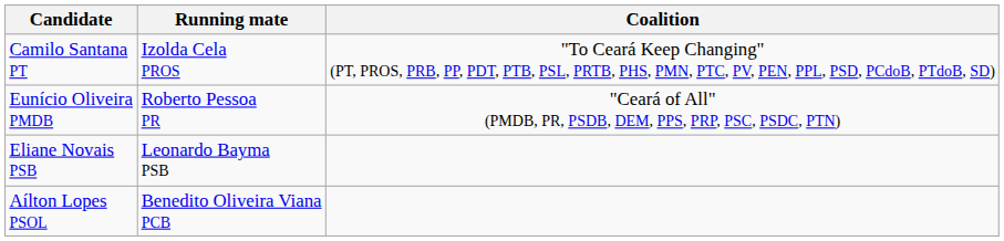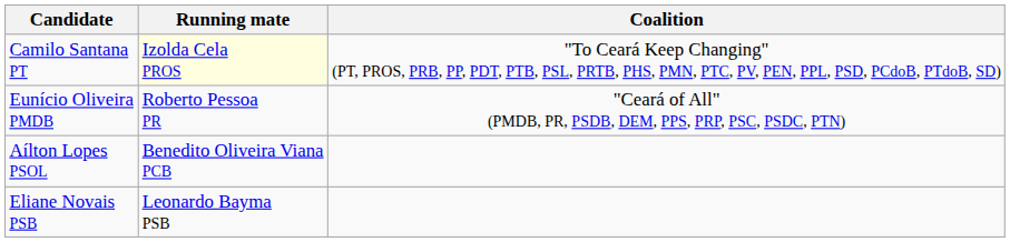 <table class="sortable wikitable">
 <tr style="background:#ececec; vertical-align:top;">
 <th>Candidate</th>
 <th>Running mate</th>
 <th>Coalition</th>
 </tr>
 <tr>
 <td><a href='#'>Camilo Santana</a><br><small><a href='#'>PT</a></small></td>
-<td><a href='#'>Izolda Cela</a><br><small><a href='#'>PROS</a></small></td>
+<td style="background: lightyellow;"><a href='#'>Izolda Cela</a><br><small><a href='#'>PROS</a></small></td>
 <td style="text-align:center;">"To Ceará Keep Changing"<br><small>(PT, PROS, <a href='#'>PRB</a>, <a href='#'>PP</a>, <a href='#'>PDT</a>, <a href='#'>PTB</a>, <a href='#'>PSL</a>, <a href='#'>PRTB</a>, <a href='#'>PHS</a>, <a href='#'>PMN</a>, <a href='#'>PTC</a>, <a href='#'>PV</a>, <a href='#'>PEN</a>, <a href='#'>PPL</a>, <a href='#'>PSD</a>, <a href='#'>PCdoB</a>, <a href='#'>PTdoB</a>, <a href='#'>SD</a>)</small></td>
 </tr>
 <tr>
 <td><a href='#'>Eunício Oliveira</a><br><small><a href='#'>PMDB</a></small></td>
 <td><a href='#'>Roberto Pessoa</a><br><small><a href='#'>PR</a></small></td>
 <td style="text-align:center;">"Ceará of All"<br><small>(PMDB, PR, <a href='#'>PSDB</a>, <a href='#'>DEM</a>, <a href='#'>PPS</a>, <a href='#'>PRP</a>, <a href='#'>PSC</a>, <a href='#'>PSDC</a>, <a href='#'>PTN</a>)</small></td>
 </tr>
 <tr>
+<td><a href='#'>Aílton Lopes</a><br><small><a href='#'>PSOL</a></small></td>
+<td><a href='#'>Benedito Oliveira Viana</a><br><small><a href='#'>PCB</a></small></td>
+<td></td>
+</tr>
+<tr>
 <td><a href='#'>Eliane Novais</a><br><small><a href='#'>PSB</a></small></td>
 <td><a href='#'>Leonardo Bayma</a><br><small>PSB</small></td>
 <td></td>
 </tr>
-<tr>
-<td><a href='#'>Aílton Lopes</a><br><small><a href='#'>PSOL</a></small></td>
-<td><a href='#'>Benedito Oliveira Viana</a><br><small><a href='#'>PCB</a></small></td>
-<td></td>
-</tr>
 </table>
